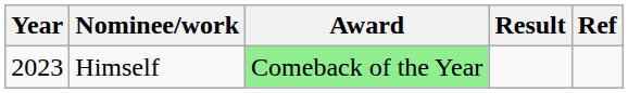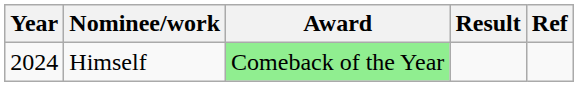 <table class="wikitable">
 <tr>
 <th>Year</th>
 <th>Nominee/work</th>
 <th>Award</th>
 <th>Result</th>
 <th>Ref</th>
 </tr>
 <tr>
-<td>2023</td>
+<td>2024</td>
 <td>Himself</td>
 <td style="background: lightgreen;">Comeback of the Year</td>
 <td></td>
 <td></td>
 </tr>
 </table>
